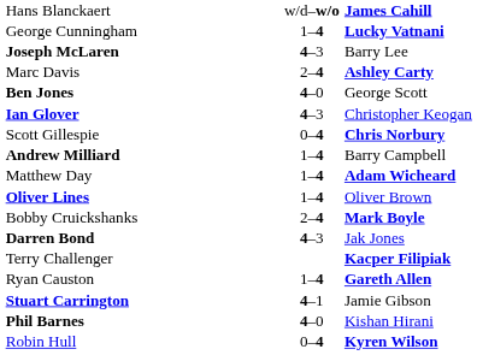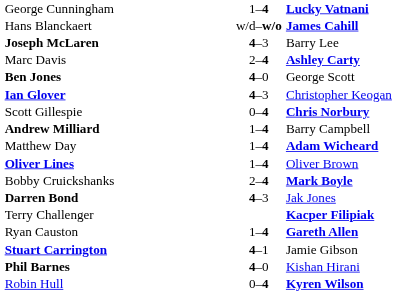 <table width="100%" cellspacing="1">
 <tr>
 <th width=45%></th>
 <th width=10%></th>
 <th width=45%></th>
 </tr>
 <tr>
+<td> George Cunningham</td>
+<td align="center">1–<strong>4</strong></td>
+<td> <strong><a href='#'>Lucky Vatnani</a></strong></td>
+</tr>
+<tr>
 <td> Hans Blanckaert</td>
 <td align="center">w/d–<strong>w/o</strong></td>
 <td> <strong><a href='#'>James Cahill</a></strong></td>
-</tr>
-<tr>
-<td> George Cunningham</td>
-<td align="center">1–<strong>4</strong></td>
-<td> <strong><a href='#'>Lucky Vatnani</a></strong></td>
 </tr>
 <tr>
 <td> <strong>Joseph McLaren</strong></td>
 <td align="center"><strong>4</strong>–3</td>
 <td> Barry Lee</td>
 </tr>
 <tr>
 <td> Marc Davis</td>
 <td align="center">2–<strong>4</strong></td>
 <td> <strong><a href='#'>Ashley Carty</a></strong></td>
 </tr>
 <tr>
 <td> <strong>Ben Jones</strong></td>
 <td align="center"><strong>4</strong>–0</td>
 <td> George Scott</td>
 </tr>
 <tr>
 <td> <strong><a href='#'>Ian Glover</a></strong></td>
 <td align="center"><strong>4</strong>–3</td>
 <td> <a href='#'>Christopher Keogan</a></td>
 </tr>
 <tr>
 <td> Scott Gillespie</td>
 <td align="center">0–<strong>4</strong></td>
 <td> <strong><a href='#'>Chris Norbury</a></strong></td>
 </tr>
 <tr>
 <td> <strong>Andrew Milliard</strong></td>
 <td align="center">1–<strong>4</strong></td>
 <td> Barry Campbell</td>
 </tr>
 <tr>
 <td> Matthew Day</td>
 <td align="center">1–<strong>4</strong></td>
 <td> <strong><a href='#'>Adam Wicheard</a></strong></td>
 </tr>
 <tr>
 <td> <strong><a href='#'>Oliver Lines</a></strong></td>
 <td align="center">1–<strong>4</strong></td>
 <td> <a href='#'>Oliver Brown</a></td>
 </tr>
 <tr>
 <td> Bobby Cruickshanks</td>
 <td align="center">2–<strong>4</strong></td>
 <td> <strong><a href='#'>Mark Boyle</a></strong></td>
 </tr>
 <tr>
 <td> <strong>Darren Bond</strong></td>
 <td align="center"><strong>4</strong>–3</td>
 <td> <a href='#'>Jak Jones</a></td>
 </tr>
 <tr>
 <td> Terry Challenger</td>
 <td align="center"></td>
 <td> <strong><a href='#'>Kacper Filipiak</a></strong></td>
 </tr>
 <tr>
 <td> Ryan Causton</td>
 <td align="center">1–<strong>4</strong></td>
 <td> <strong><a href='#'>Gareth Allen</a></strong></td>
 </tr>
 <tr>
 <td> <strong><a href='#'>Stuart Carrington</a></strong></td>
 <td align="center"><strong>4</strong>–1</td>
 <td> Jamie Gibson</td>
 </tr>
 <tr>
 <td> <strong>Phil Barnes</strong></td>
 <td align="center"><strong>4</strong>–0</td>
 <td> <a href='#'>Kishan Hirani</a></td>
 </tr>
 <tr>
 <td> <a href='#'>Robin Hull</a></td>
 <td align="center">0–<strong>4</strong></td>
 <td> <strong><a href='#'>Kyren Wilson</a></strong></td>
 </tr>
 </table>
